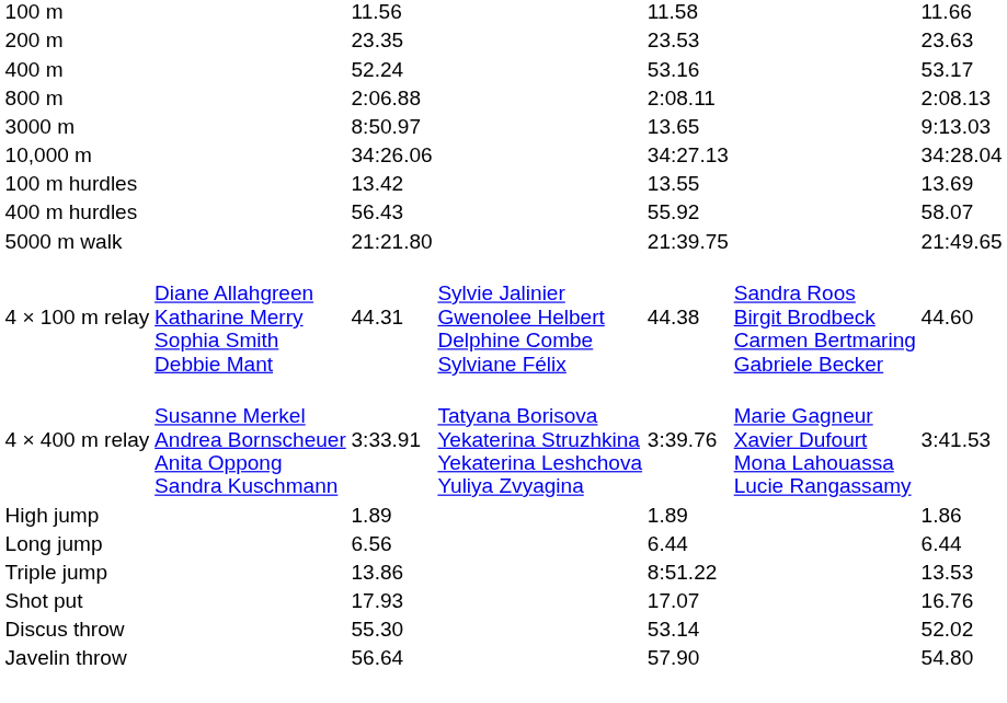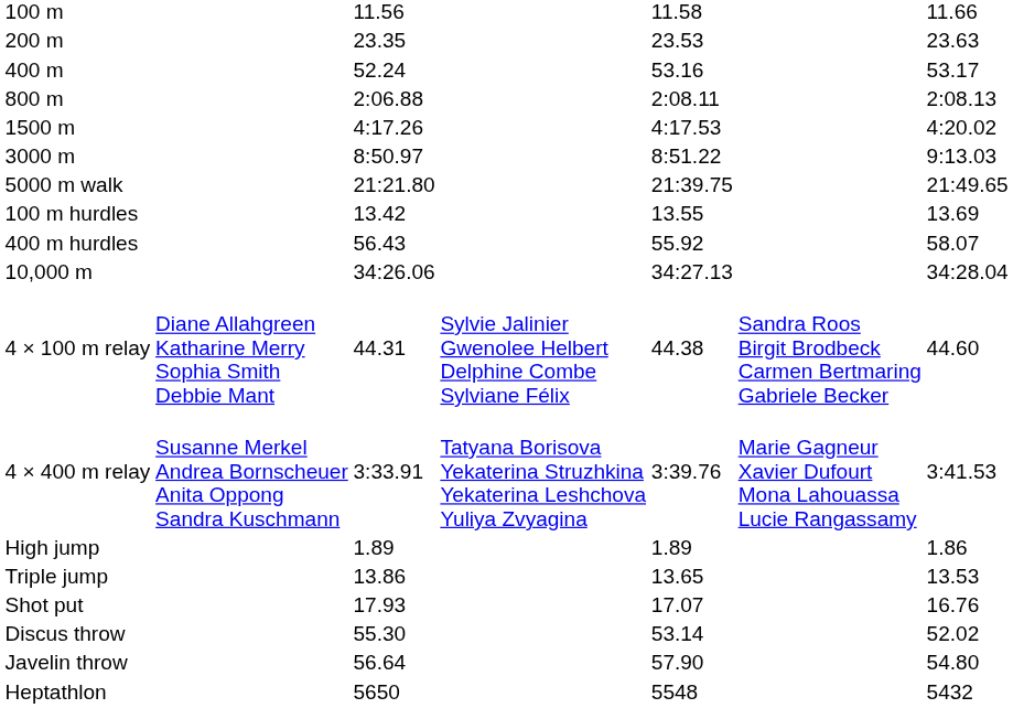 <table>
 <tr>
 <td>100 m</td>
 <td></td>
 <td>11.56</td>
 <td></td>
 <td>11.58</td>
 <td></td>
 <td>11.66</td>
 </tr>
 <tr>
 <td>200 m</td>
 <td></td>
 <td>23.35</td>
 <td></td>
 <td>23.53</td>
 <td></td>
 <td>23.63</td>
 </tr>
 <tr>
 <td>400 m</td>
 <td></td>
 <td>52.24</td>
 <td></td>
 <td>53.16</td>
 <td></td>
 <td>53.17</td>
 </tr>
 <tr>
 <td>800 m</td>
 <td></td>
 <td>2:06.88</td>
 <td></td>
 <td>2:08.11</td>
 <td></td>
 <td>2:08.13</td>
 </tr>
 <tr>
+<td>1500 m</td>
+<td></td>
+<td>4:17.26</td>
+<td></td>
+<td>4:17.53</td>
+<td></td>
+<td>4:20.02</td>
+</tr>
+<tr>
 <td>3000 m</td>
 <td></td>
 <td>8:50.97</td>
 <td></td>
-<td>13.65</td>
+<td>8:51.22</td>
 <td></td>
 <td>9:13.03</td>
 </tr>
 <tr>
-<td>10,000 m</td>
+<td>5000 m walk</td>
 <td></td>
-<td>34:26.06</td>
+<td>21:21.80</td>
 <td></td>
-<td>34:27.13</td>
+<td>21:39.75</td>
 <td></td>
-<td>34:28.04</td>
+<td>21:49.65</td>
 </tr>
 <tr>
 <td>100 m hurdles</td>
 <td></td>
 <td>13.42</td>
 <td></td>
 <td>13.55</td>
 <td></td>
 <td>13.69</td>
 </tr>
 <tr>
 <td>400 m hurdles</td>
 <td></td>
 <td>56.43</td>
 <td></td>
 <td>55.92</td>
 <td></td>
 <td>58.07</td>
 </tr>
 <tr>
-<td>5000 m walk</td>
+<td>10,000 m</td>
 <td></td>
-<td>21:21.80</td>
+<td>34:26.06</td>
 <td></td>
-<td>21:39.75</td>
+<td>34:27.13</td>
 <td></td>
-<td>21:49.65</td>
+<td>34:28.04</td>
 </tr>
 <tr>
 <td>4 × 100 m relay</td>
 <td><br><a href='#'>Diane Allahgreen</a><br><a href='#'>Katharine Merry</a><br><a href='#'>Sophia Smith</a><br><a href='#'>Debbie Mant</a></td>
 <td>44.31</td>
 <td><br><a href='#'>Sylvie Jalinier</a><br><a href='#'>Gwenolee Helbert</a><br><a href='#'>Delphine Combe</a><br><a href='#'>Sylviane Félix</a></td>
 <td>44.38</td>
 <td><br><a href='#'>Sandra Roos</a><br><a href='#'>Birgit Brodbeck</a><br><a href='#'>Carmen Bertmaring</a><br><a href='#'>Gabriele Becker</a></td>
 <td>44.60</td>
 </tr>
 <tr>
 <td>4 × 400 m relay</td>
 <td><br><a href='#'>Susanne Merkel</a><br><a href='#'>Andrea Bornscheuer</a><br><a href='#'>Anita Oppong</a><br><a href='#'>Sandra Kuschmann</a></td>
 <td>3:33.91</td>
 <td><br><a href='#'>Tatyana Borisova</a><br><a href='#'>Yekaterina Struzhkina</a><br><a href='#'>Yekaterina Leshchova</a><br><a href='#'>Yuliya Zvyagina</a></td>
 <td>3:39.76</td>
 <td><br><a href='#'>Marie Gagneur</a><br><a href='#'>Xavier Dufourt</a><br><a href='#'>Mona Lahouassa</a><br><a href='#'>Lucie Rangassamy</a></td>
 <td>3:41.53</td>
 </tr>
 <tr>
 <td>High jump</td>
 <td></td>
 <td>1.89</td>
 <td></td>
 <td>1.89</td>
 <td></td>
 <td>1.86</td>
 </tr>
 <tr>
-<td>Long jump</td>
-<td></td>
-<td>6.56</td>
-<td></td>
-<td>6.44</td>
-<td></td>
-<td>6.44</td>
-</tr>
-<tr>
 <td>Triple jump</td>
 <td></td>
 <td>13.86</td>
 <td></td>
-<td>8:51.22</td>
+<td>13.65</td>
 <td></td>
 <td>13.53</td>
 </tr>
 <tr>
 <td>Shot put</td>
 <td></td>
 <td>17.93</td>
 <td></td>
 <td>17.07</td>
 <td></td>
 <td>16.76</td>
 </tr>
 <tr>
 <td>Discus throw</td>
 <td></td>
 <td>55.30</td>
 <td></td>
 <td>53.14</td>
 <td></td>
 <td>52.02</td>
 </tr>
 <tr>
 <td>Javelin throw</td>
 <td></td>
 <td>56.64</td>
 <td></td>
 <td>57.90</td>
 <td></td>
 <td>54.80</td>
 </tr>
+<tr>
+<td>Heptathlon</td>
+<td></td>
+<td>5650</td>
+<td></td>
+<td>5548</td>
+<td></td>
+<td>5432</td>
+</tr>
 </table>
